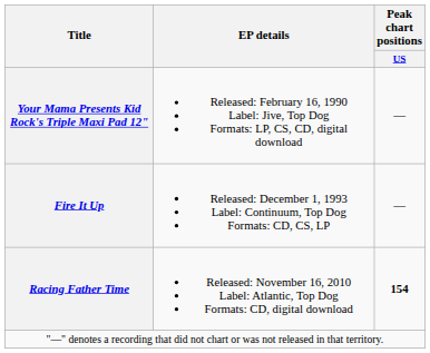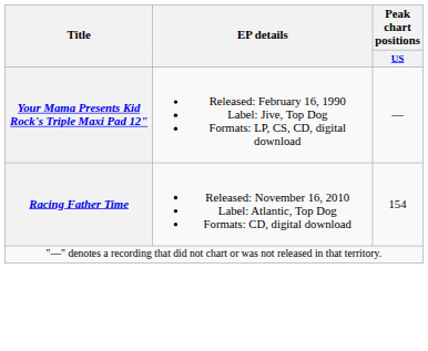 <table class="wikitable plainrowheaders" style="text-align:center;">
 <tr>
 <th scope="col" rowspan="2" style="width:12em;">Title</th>
 <th scope="col" rowspan="2" style="width:18em;">EP details</th>
 <th scope="col" colspan="1">Peak chart positions</th>
 </tr>
 <tr>
 <th style="width:3em;font-size:85%;"><a href='#'>US</a><br></th>
 </tr>
 <tr>
 <th scope="row"><em><a href='#'>Your Mama Presents Kid Rock's Triple Maxi Pad 12"</a></em></th>
 <td><br><ul><li>Released: February 16, 1990</li><li>Label: Jive, Top Dog</li><li>Formats: LP, CS, CD, digital download</li></ul></td>
 <td>—</td>
 </tr>
 <tr>
-<th scope="row"><em><a href='#'>Fire It Up</a></em></th>
-<td><br><ul><li>Released: December 1, 1993</li><li>Label: Continuum, Top Dog</li><li>Formats: CD, CS, LP</li></ul></td>
-<td>—</td>
-</tr>
-<tr>
 <th scope="row"><em><a href='#'>Racing Father Time</a></em></th>
 <td><br><ul><li>Released: November 16, 2010</li><li>Label: Atlantic, Top Dog</li><li>Formats: CD, digital download</li></ul></td>
-<td><strong>154</strong></td>
+<td>154</td>
 </tr>
 <tr>
 <td colspan="3" style="font-size:90%">"—" denotes a recording that did not chart or was not released in that territory.</td>
 </tr>
 </table>
